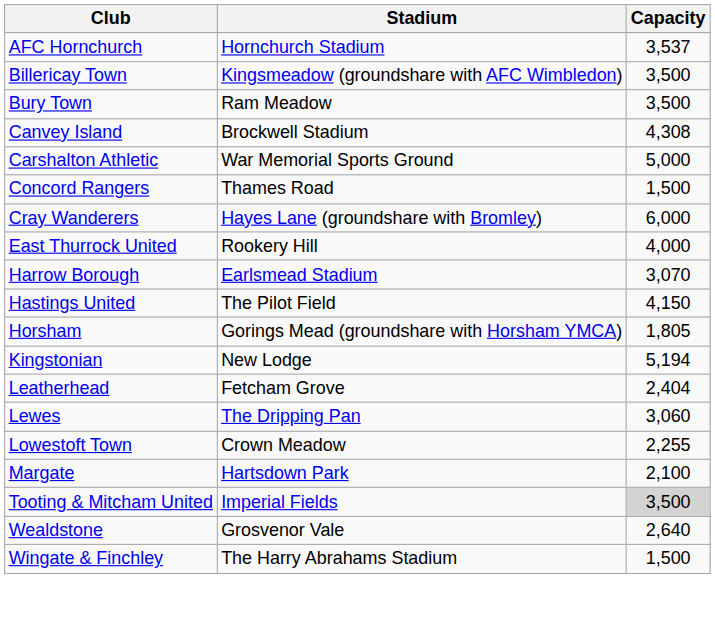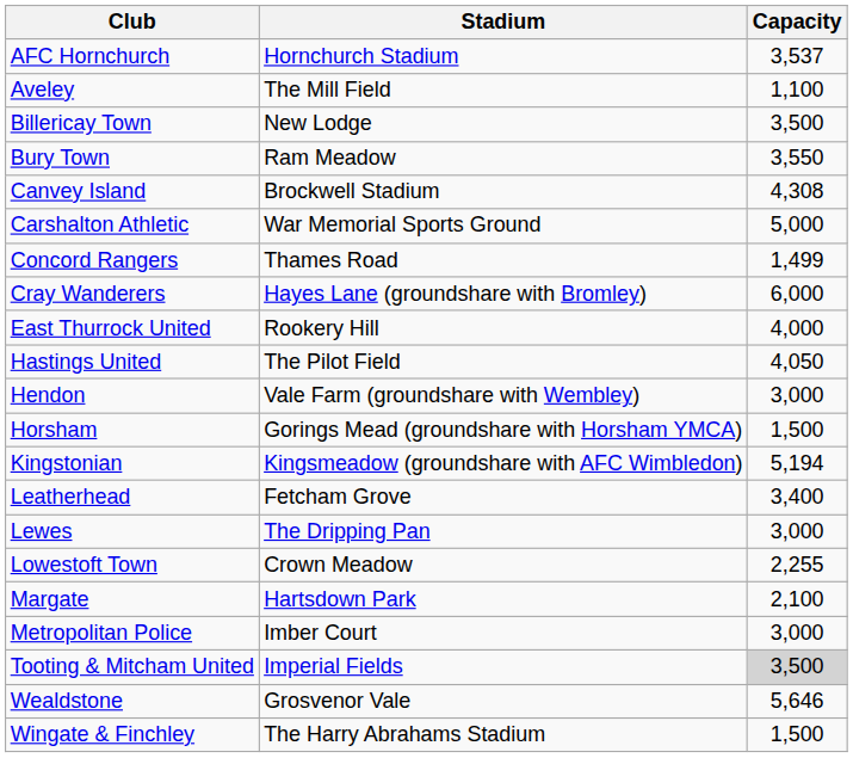 <table class="wikitable sortable">
 <tr>
 <th>Club</th>
 <th>Stadium</th>
 <th>Capacity</th>
 </tr>
 <tr>
 <td><a href='#'>AFC Hornchurch</a></td>
 <td><a href='#'>Hornchurch Stadium</a></td>
 <td align="center">3,537</td>
 </tr>
 <tr>
+<td><a href='#'>Aveley</a></td>
+<td>The Mill Field</td>
+<td align="center">1,100</td>
+</tr>
+<tr>
 <td><a href='#'>Billericay Town</a></td>
-<td><a href='#'>Kingsmeadow</a> (groundshare with <a href='#'>AFC Wimbledon</a>)</td>
+<td>New Lodge</td>
 <td align="center">3,500</td>
 </tr>
 <tr>
 <td><a href='#'>Bury Town</a></td>
 <td>Ram Meadow</td>
-<td align="center">3,500</td>
+<td align="center">3,550</td>
 </tr>
 <tr>
 <td><a href='#'>Canvey Island</a></td>
 <td>Brockwell Stadium</td>
 <td align="center">4,308</td>
 </tr>
 <tr>
 <td><a href='#'>Carshalton Athletic</a></td>
 <td>War Memorial Sports Ground</td>
 <td align="center">5,000</td>
 </tr>
 <tr>
 <td><a href='#'>Concord Rangers</a></td>
 <td>Thames Road</td>
-<td align="center">1,500</td>
+<td align="center">1,499</td>
 </tr>
 <tr>
 <td><a href='#'>Cray Wanderers</a></td>
 <td><a href='#'>Hayes Lane</a> (groundshare with <a href='#'>Bromley</a>)</td>
 <td align="center">6,000</td>
 </tr>
 <tr>
 <td><a href='#'>East Thurrock United</a></td>
 <td>Rookery Hill</td>
 <td align="center">4,000</td>
 </tr>
 <tr>
-<td><a href='#'>Harrow Borough</a></td>
-<td><a href='#'>Earlsmead Stadium</a></td>
-<td align="center">3,070</td>
+<td><a href='#'>Hastings United</a></td>
+<td>The Pilot Field</td>
+<td align="center">4,050</td>
 </tr>
 <tr>
-<td><a href='#'>Hastings United</a></td>
-<td>The Pilot Field</td>
-<td align="center">4,150</td>
+<td><a href='#'>Hendon</a></td>
+<td>Vale Farm (groundshare with <a href='#'>Wembley</a>)</td>
+<td align="center">3,000</td>
 </tr>
 <tr>
 <td><a href='#'>Horsham</a></td>
 <td>Gorings Mead (groundshare with <a href='#'>Horsham YMCA</a>)</td>
-<td align="center">1,805</td>
+<td align="center">1,500</td>
 </tr>
 <tr>
 <td><a href='#'>Kingstonian</a></td>
-<td>New Lodge</td>
+<td><a href='#'>Kingsmeadow</a> (groundshare with <a href='#'>AFC Wimbledon</a>)</td>
 <td align="center">5,194</td>
 </tr>
 <tr>
 <td><a href='#'>Leatherhead</a></td>
 <td>Fetcham Grove</td>
-<td align="center">2,404</td>
+<td align="center">3,400</td>
 </tr>
 <tr>
 <td><a href='#'>Lewes</a></td>
 <td><a href='#'>The Dripping Pan</a></td>
-<td align="center">3,060</td>
+<td align="center">3,000</td>
 </tr>
 <tr>
 <td><a href='#'>Lowestoft Town</a></td>
 <td>Crown Meadow</td>
 <td align="center">2,255</td>
 </tr>
 <tr>
 <td><a href='#'>Margate</a></td>
 <td><a href='#'>Hartsdown Park</a></td>
 <td align="center">2,100</td>
 </tr>
 <tr>
+<td><a href='#'>Metropolitan Police</a></td>
+<td>Imber Court</td>
+<td align="center">3,000</td>
+</tr>
+<tr>
 <td><a href='#'>Tooting & Mitcham United</a></td>
 <td><a href='#'>Imperial Fields</a></td>
 <td align="center" style="background: lightgrey;">3,500</td>
 </tr>
 <tr>
 <td><a href='#'>Wealdstone</a></td>
 <td>Grosvenor Vale</td>
-<td align="center">2,640</td>
+<td align="center">5,646</td>
 </tr>
 <tr>
 <td><a href='#'>Wingate & Finchley</a></td>
 <td>The Harry Abrahams Stadium</td>
 <td align="center">1,500</td>
 </tr>
 </table>
